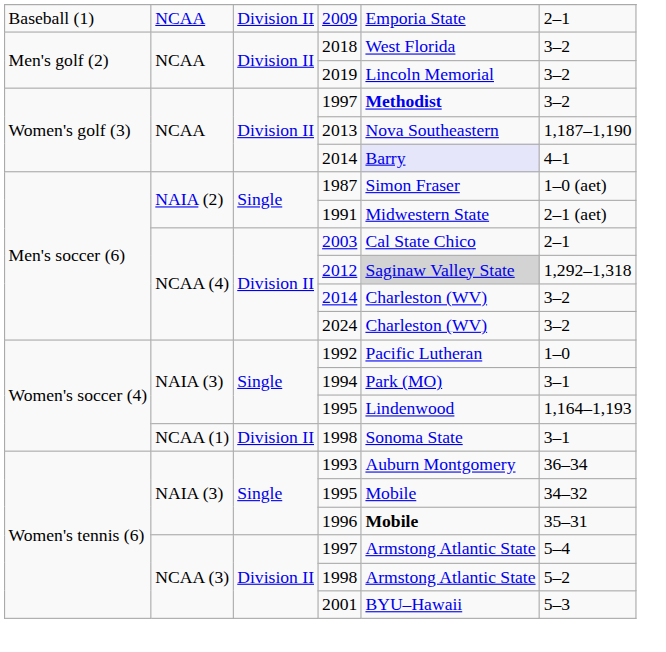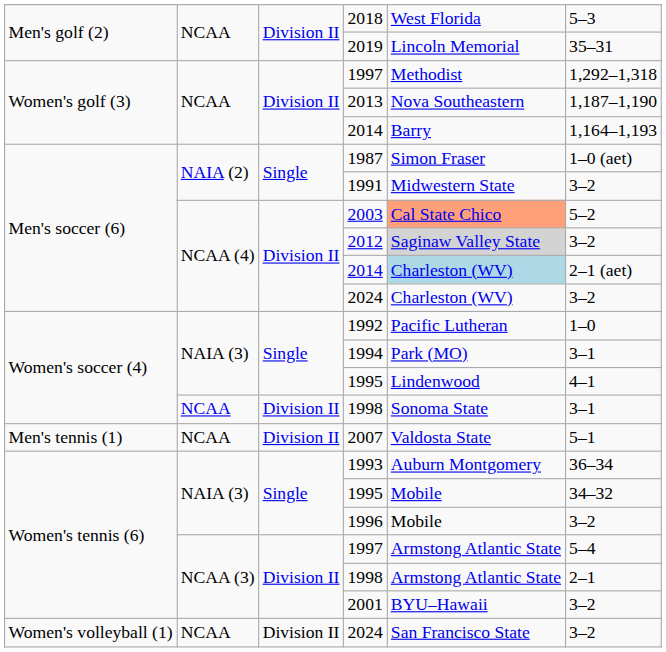 <table class="wikitable">
 <tr>
-</tr>
-<tr>
-<td rowspan="1">Baseball (1)</td>
-<td rowspan="1"><a href='#'>NCAA</a></td>
-<td rowspan="1"><a href='#'>Division II</a></td>
-<td><a href='#'>2009</a></td>
-<td><a href='#'>Emporia State</a></td>
-<td>2–1</td>
 </tr>
 <tr>
 <td rowspan="2">Men's golf (2)</td>
 <td rowspan="2">NCAA</td>
 <td rowspan="2"><a href='#'>Division II</a></td>
 <td>2018</td>
 <td><a href='#'>West Florida</a></td>
-<td>3–2</td>
+<td>5–3</td>
 </tr>
 <tr>
 <td>2019</td>
 <td><a href='#'>Lincoln Memorial</a></td>
-<td>3–2</td>
+<td>35–31</td>
 </tr>
 <tr>
 <td rowspan="3">Women's golf (3)</td>
 <td rowspan="3">NCAA</td>
 <td rowspan="3"><a href='#'>Division II</a></td>
 <td>1997</td>
-<td><strong><a href='#'>Methodist</a></strong></td>
-<td>3–2</td>
+<td><a href='#'>Methodist</a></td>
+<td>1,292–1,318</td>
 </tr>
 <tr>
 <td>2013</td>
 <td><a href='#'>Nova Southeastern</a></td>
 <td>1,187–1,190</td>
 </tr>
 <tr>
 <td>2014</td>
-<td style="background: lavender;"><a href='#'>Barry</a></td>
-<td>4–1</td>
+<td><a href='#'>Barry</a></td>
+<td>1,164–1,193</td>
 </tr>
 <tr>
 <td rowspan="6">Men's soccer (6)</td>
 <td rowspan="2"><a href='#'>NAIA</a> (2)</td>
 <td rowspan="2"><a href='#'>Single</a></td>
 <td>1987</td>
 <td><a href='#'>Simon Fraser</a></td>
 <td>1–0 (aet)</td>
 </tr>
 <tr>
 <td>1991</td>
 <td><a href='#'>Midwestern State</a></td>
-<td>2–1 (aet)</td>
+<td>3–2</td>
 </tr>
 <tr>
 <td rowspan="4">NCAA (4)</td>
 <td rowspan="4"><a href='#'>Division II</a></td>
 <td><a href='#'>2003</a></td>
-<td><a href='#'>Cal State Chico</a></td>
-<td>2–1</td>
+<td style="background: lightsalmon;"><a href='#'>Cal State Chico</a></td>
+<td>5–2</td>
 </tr>
 <tr>
 <td><a href='#'>2012</a></td>
 <td style="background: lightgrey;"><a href='#'>Saginaw Valley State</a></td>
-<td>1,292–1,318</td>
+<td>3–2</td>
 </tr>
 <tr>
 <td><a href='#'>2014</a></td>
-<td><a href='#'>Charleston (WV)</a></td>
-<td>3–2</td>
+<td style="background: lightblue;"><a href='#'>Charleston (WV)</a></td>
+<td>2–1 (aet)</td>
 </tr>
 <tr>
 <td 2024 NCAA Division II Men's Soccer Championship>2024</td>
 <td><a href='#'>Charleston (WV)</a></td>
 <td>3–2</td>
 </tr>
 <tr>
 <td rowspan="4">Women's soccer (4)</td>
 <td rowspan="3">NAIA (3)</td>
 <td rowspan=3><a href='#'>Single</a></td>
 <td>1992</td>
 <td><a href='#'>Pacific Lutheran</a></td>
 <td>1–0</td>
 </tr>
 <tr>
 <td>1994</td>
 <td><a href='#'>Park (MO)</a></td>
 <td>3–1</td>
 </tr>
 <tr>
 <td>1995</td>
 <td><a href='#'>Lindenwood</a></td>
-<td>1,164–1,193</td>
+<td>4–1</td>
 </tr>
 <tr>
-<td rowspan="1">NCAA (1)</td>
+<td rowspan="1"><a href='#'>NCAA</a></td>
 <td rowspan="1"><a href='#'>Division II</a></td>
 <td>1998</td>
 <td><a href='#'>Sonoma State</a></td>
 <td>3–1</td>
+</tr>
+<tr>
+<td rowspan="1">Men's tennis (1)</td>
+<td rowspan="1">NCAA</td>
+<td rowspan="1"><a href='#'>Division II</a></td>
+<td>2007</td>
+<td><a href='#'>Valdosta State</a></td>
+<td>5–1</td>
 </tr>
 <tr>
 <td rowspan="6">Women's tennis (6)</td>
 <td rowspan="3">NAIA (3)</td>
 <td rowspan="3"><a href='#'>Single</a></td>
 <td>1993</td>
 <td><a href='#'>Auburn Montgomery</a></td>
 <td>36–34</td>
 </tr>
 <tr>
 <td>1995</td>
 <td><a href='#'>Mobile</a></td>
 <td>34–32</td>
 </tr>
 <tr>
 <td>1996</td>
-<td><strong>Mobile</strong></td>
-<td>35–31</td>
+<td>Mobile</td>
+<td>3–2</td>
 </tr>
 <tr>
 <td rowspan="3">NCAA (3)</td>
 <td rowspan="3"><a href='#'>Division II</a></td>
 <td>1997</td>
 <td><a href='#'>Armstong Atlantic State</a></td>
 <td>5–4</td>
 </tr>
 <tr>
 <td>1998</td>
 <td><a href='#'>Armstong Atlantic State</a></td>
-<td>5–2</td>
+<td>2–1</td>
 </tr>
 <tr>
 <td>2001</td>
 <td><a href='#'>BYU–Hawaii</a></td>
-<td>5–3</td>
+<td>3–2</td>
+</tr>
+<tr>
+<td rowspan="1">Women's volleyball (1)</td>
+<td rowspan="1">NCAA</td>
+<td rowspan="1">Division II</td>
+<td>2024</td>
+<td><a href='#'>San Francisco State</a></td>
+<td>3–2</td>
 </tr>
 </table>
